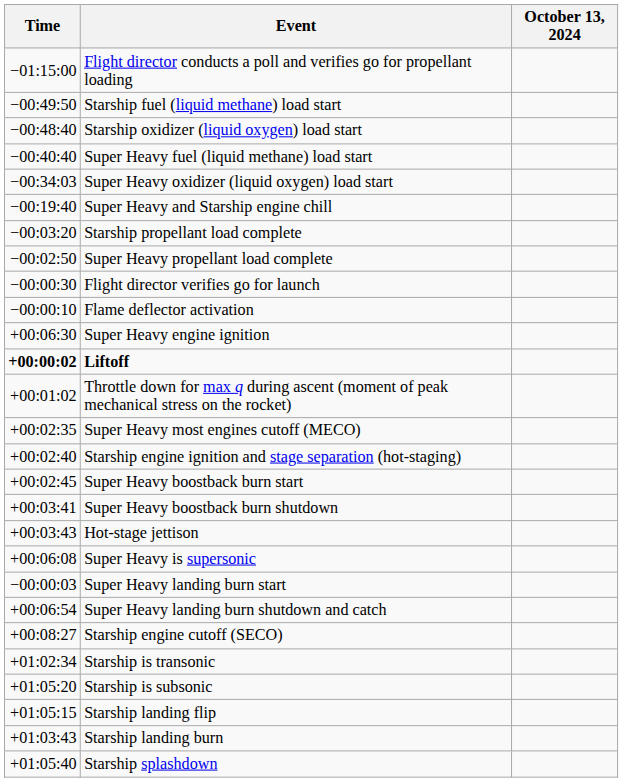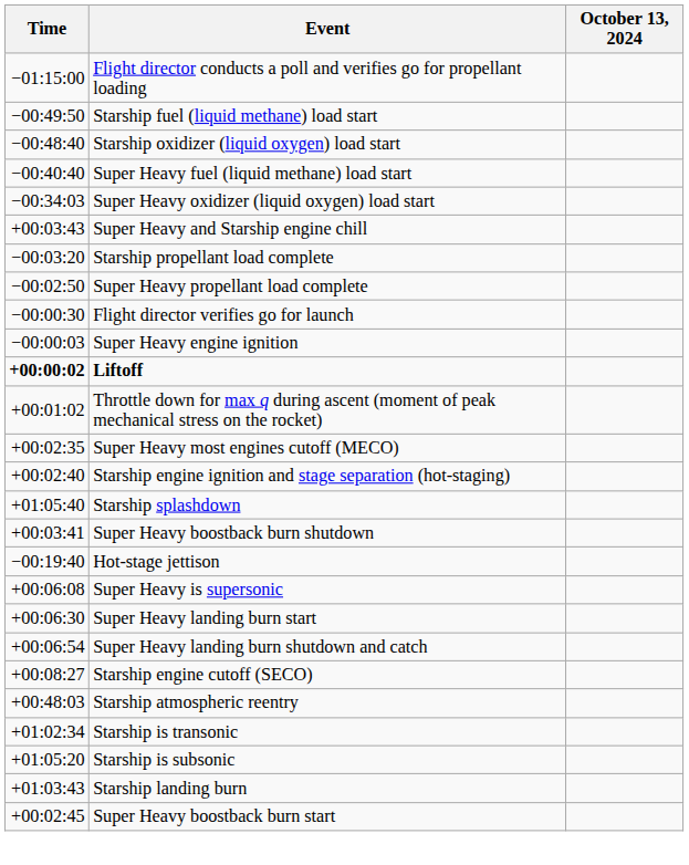 <table class="wikitable collapsible">
 <tr>
 <th>Time</th>
 <th>Event</th>
 <th>October 13, 2024</th>
 </tr>
 <tr>
 <td style="text-align:right">−01:15:00</td>
 <td><a href='#'>Flight director</a> conducts a poll and verifies go for propellant loading</td>
 <td></td>
 </tr>
 <tr>
 <td style="text-align:right">−00:49:50</td>
 <td>Starship fuel (<a href='#'>liquid methane</a>) load start</td>
 <td></td>
 </tr>
 <tr>
 <td style="text-align:right">−00:48:40</td>
 <td>Starship oxidizer (<a href='#'>liquid oxygen</a>) load start</td>
 <td></td>
 </tr>
 <tr>
 <td style="text-align:right">−00:40:40</td>
 <td>Super Heavy fuel (liquid methane) load start</td>
 <td></td>
 </tr>
 <tr>
 <td style="text-align:right">−00:34:03</td>
 <td>Super Heavy oxidizer (liquid oxygen) load start</td>
 <td></td>
 </tr>
 <tr>
-<td style="text-align:right">−00:19:40</td>
+<td style="text-align:right">+00:03:43</td>
 <td>Super Heavy and Starship engine chill</td>
 <td></td>
 </tr>
 <tr>
 <td style="text-align:right">−00:03:20</td>
 <td>Starship propellant load complete</td>
 <td></td>
 </tr>
 <tr>
 <td style="text-align:right">−00:02:50</td>
 <td>Super Heavy propellant load complete</td>
 <td></td>
 </tr>
 <tr>
 <td style="text-align:right">−00:00:30</td>
 <td>Flight director verifies go for launch</td>
 <td></td>
 </tr>
 <tr>
-<td style="text-align:right">−00:00:10</td>
-<td>Flame deflector activation</td>
-<td></td>
-</tr>
-<tr>
-<td style="text-align:right">+00:06:30</td>
+<td style="text-align:right">−00:00:03</td>
 <td>Super Heavy engine ignition</td>
 <td></td>
 </tr>
 <tr>
 <td style="text-align:right"><strong>+00:00:02</strong></td>
 <td><strong>Liftoff</strong></td>
 <td></td>
 </tr>
 <tr>
 <td style="text-align:right">+00:01:02</td>
 <td>Throttle down for <a href='#'>max <em>q</em></a> during ascent (moment of peak mechanical stress on the rocket)</td>
 <td></td>
 </tr>
 <tr>
 <td style="text-align:right">+00:02:35</td>
 <td>Super Heavy most engines cutoff (MECO)</td>
 <td></td>
 </tr>
 <tr>
 <td style="text-align:right">+00:02:40</td>
 <td>Starship engine ignition and <a href='#'>stage separation</a> (hot-staging)</td>
 <td></td>
 </tr>
 <tr>
-<td style="text-align:right">+00:02:45</td>
-<td>Super Heavy boostback burn start</td>
+<td style="text-align:right">+01:05:40</td>
+<td>Starship <a href='#'>splashdown</a></td>
 <td></td>
 </tr>
 <tr>
 <td style="text-align:right">+00:03:41</td>
 <td>Super Heavy boostback burn shutdown</td>
 <td></td>
 </tr>
 <tr>
-<td style="text-align:right">+00:03:43</td>
+<td style="text-align:right">−00:19:40</td>
 <td>Hot-stage jettison</td>
 <td></td>
 </tr>
 <tr>
 <td style="text-align:right">+00:06:08</td>
 <td>Super Heavy is <a href='#'>supersonic</a></td>
 <td></td>
 </tr>
 <tr>
-<td style="text-align:right">−00:00:03</td>
+<td style="text-align:right">+00:06:30</td>
 <td>Super Heavy landing burn start</td>
 <td></td>
 </tr>
 <tr>
 <td style="text-align:right">+00:06:54</td>
 <td>Super Heavy landing burn shutdown and catch</td>
 <td></td>
 </tr>
 <tr>
 <td style="text-align:right">+00:08:27</td>
 <td>Starship engine cutoff (SECO)</td>
 <td></td>
 </tr>
 <tr>
+<td style="text-align:right">+00:48:03</td>
+<td>Starship atmospheric reentry</td>
+<td></td>
+</tr>
+<tr>
 <td style="text-align:right">+01:02:34</td>
 <td>Starship is transonic</td>
 <td></td>
 </tr>
 <tr>
 <td style="text-align:right">+01:05:20</td>
 <td>Starship is subsonic</td>
 <td></td>
 </tr>
 <tr>
-<td style="text-align:right">+01:05:15</td>
-<td>Starship landing flip</td>
-<td></td>
-</tr>
-<tr>
 <td style="text-align:right">+01:03:43</td>
 <td>Starship landing burn</td>
 <td></td>
 </tr>
 <tr>
-<td style="text-align:right">+01:05:40</td>
-<td>Starship <a href='#'>splashdown</a></td>
+<td style="text-align:right">+00:02:45</td>
+<td>Super Heavy boostback burn start</td>
 <td></td>
 </tr>
 </table>
